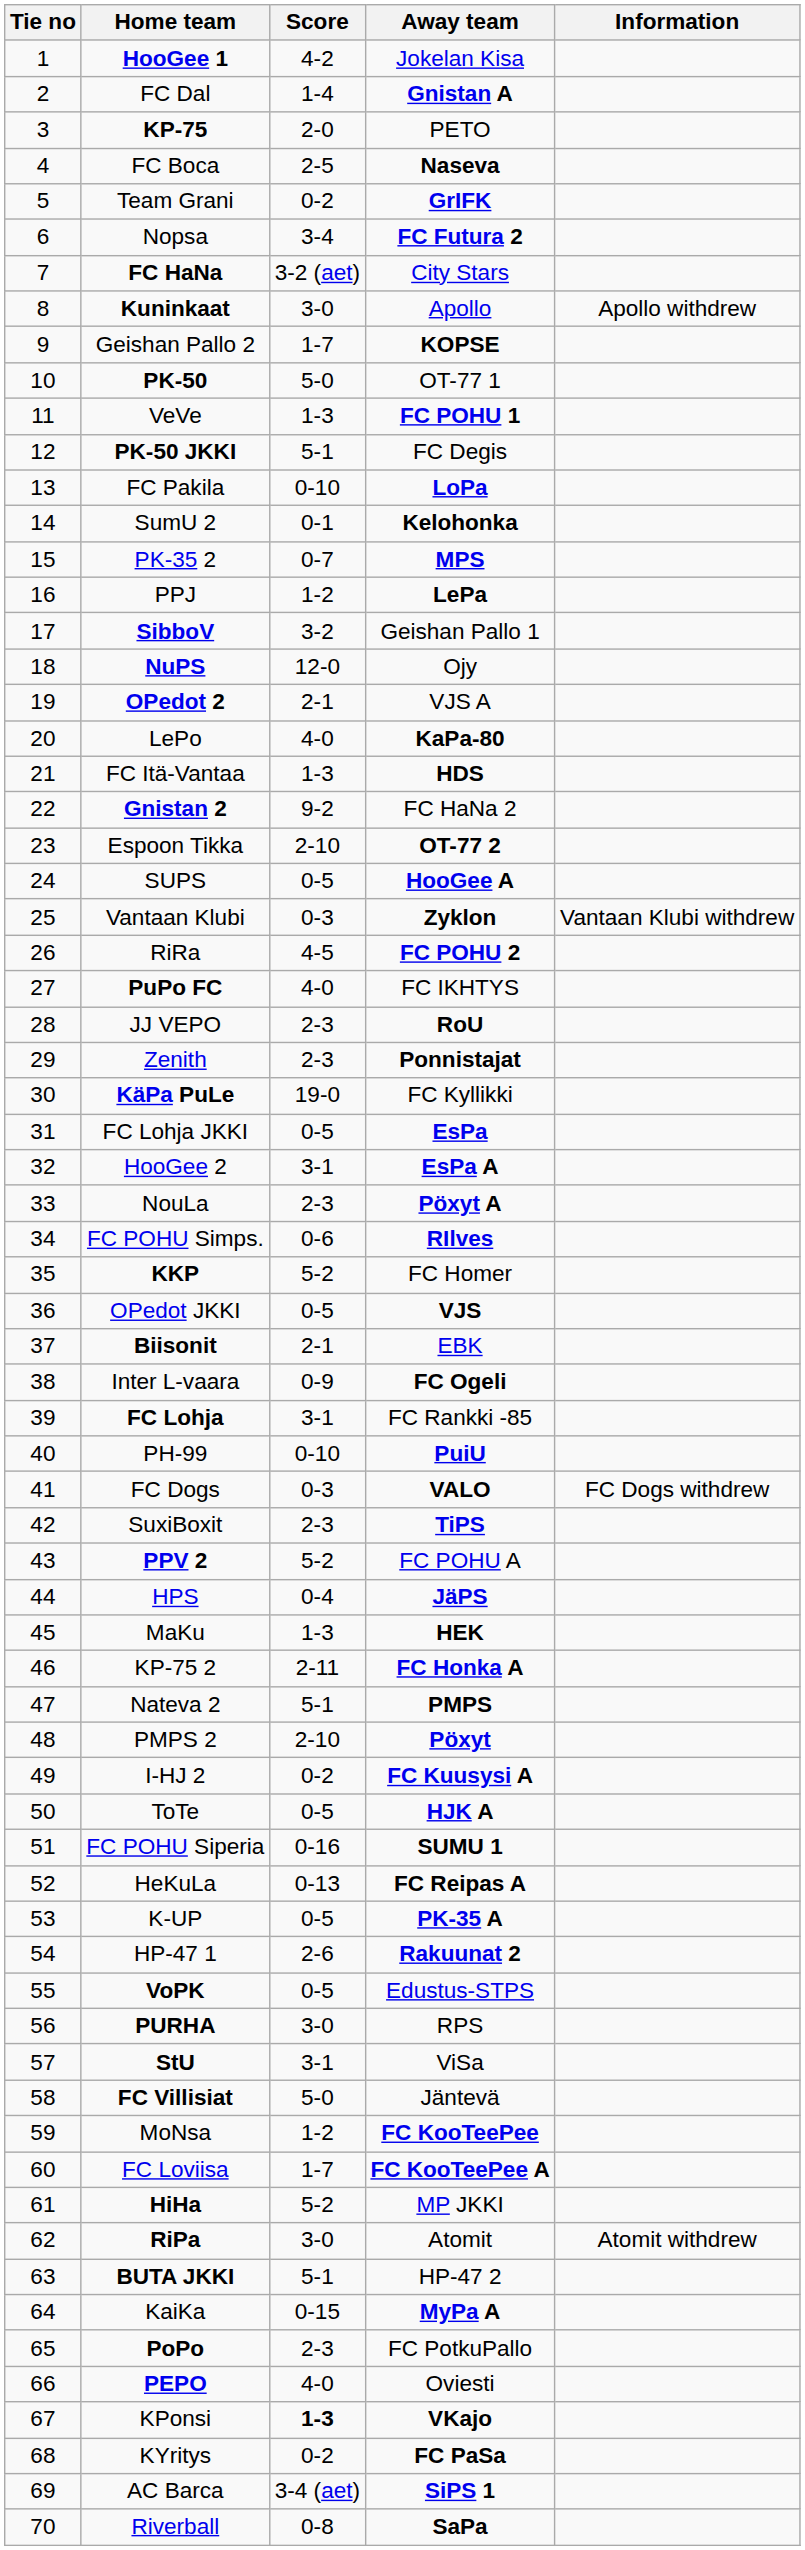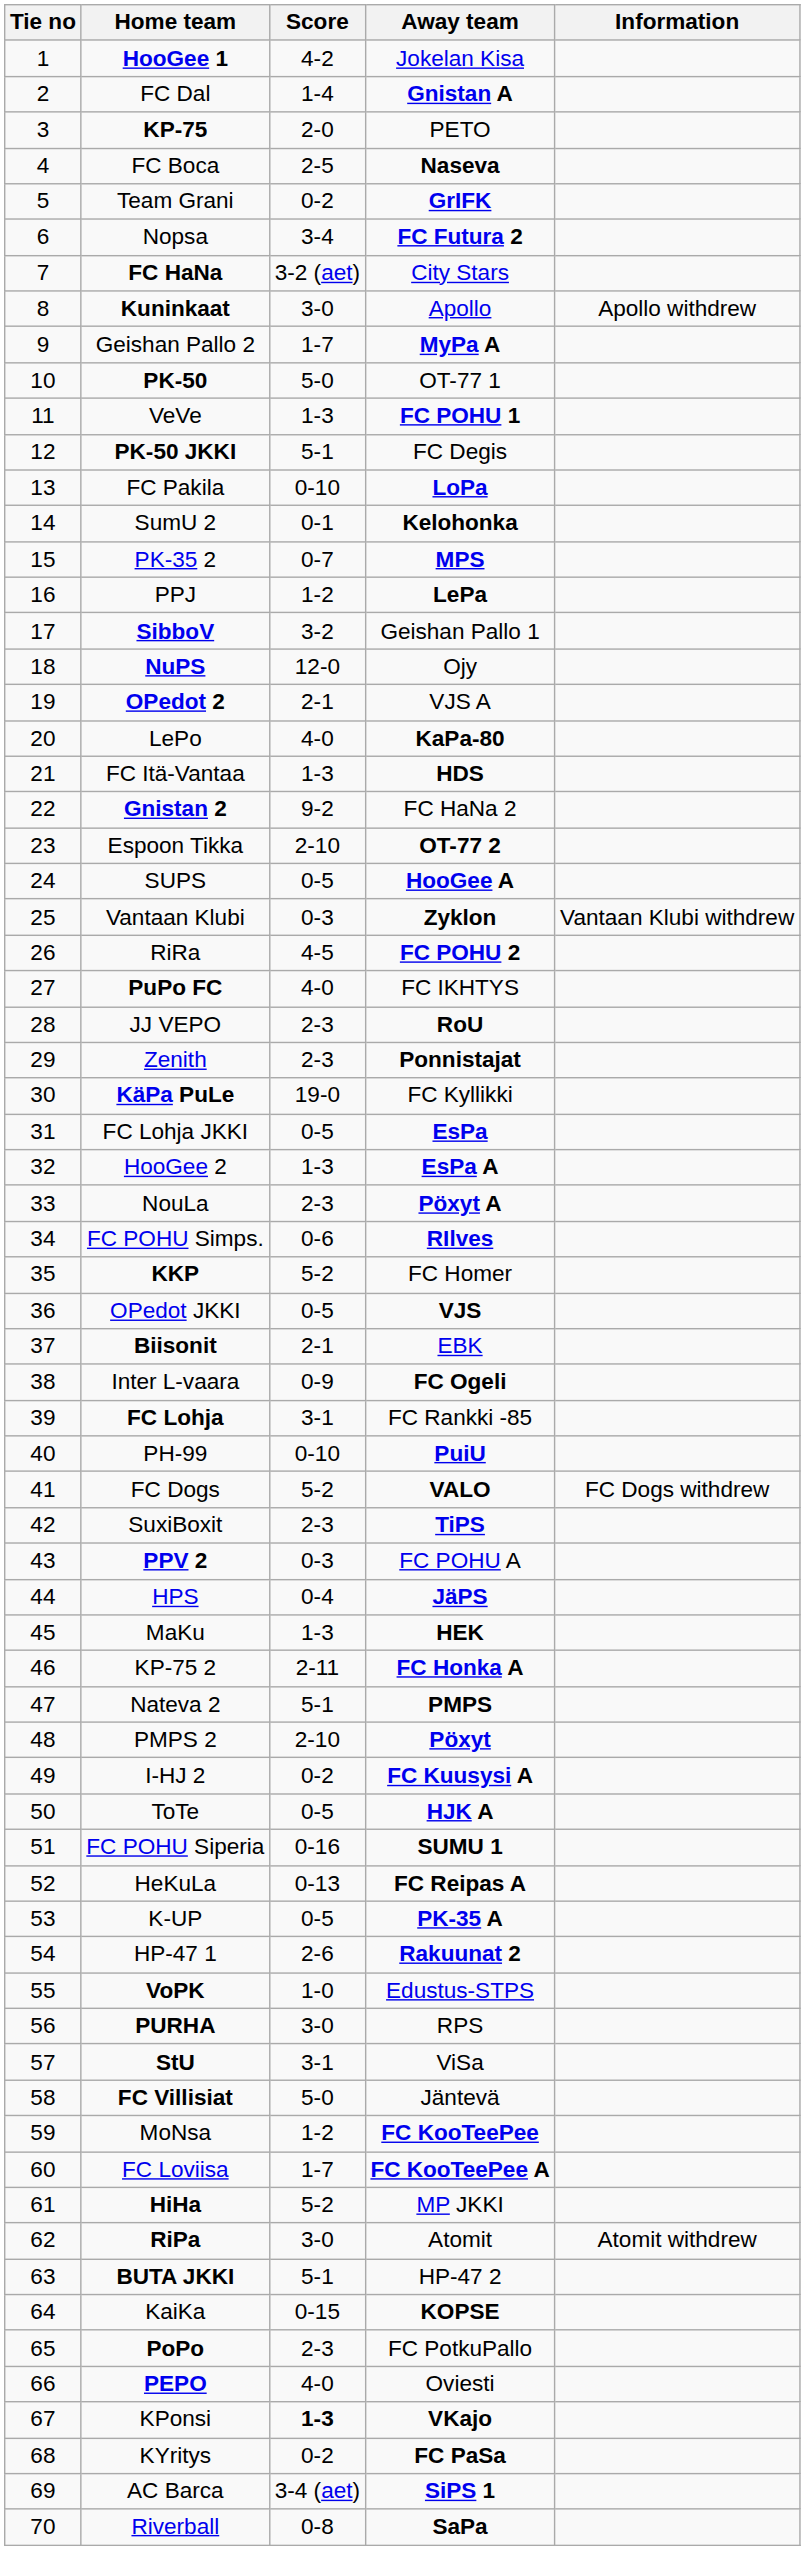 <table class="wikitable" style="text-align:center">
 <tr>
 <th style= width="40px">Tie no</th>
 <th style= width="150px">Home team</th>
 <th style= width="60px">Score</th>
 <th style= width="150px">Away team</th>
 <th style= width="30px">Information</th>
 </tr>
 <tr>
 <td>1</td>
 <td><strong><a href='#'>HooGee</a> 1</strong></td>
 <td>4-2</td>
 <td><a href='#'>Jokelan Kisa</a></td>
 <td></td>
 </tr>
 <tr>
 <td>2</td>
 <td>FC Dal</td>
 <td>1-4</td>
 <td><strong><a href='#'>Gnistan</a> A</strong></td>
 <td></td>
 </tr>
 <tr>
 <td>3</td>
 <td><strong>KP-75</strong></td>
 <td>2-0</td>
 <td>PETO</td>
 <td></td>
 </tr>
 <tr>
 <td>4</td>
 <td>FC Boca</td>
 <td>2-5</td>
 <td><strong>Naseva</strong></td>
 <td></td>
 </tr>
 <tr>
 <td>5</td>
 <td>Team Grani</td>
 <td>0-2</td>
 <td><strong><a href='#'>GrIFK</a></strong></td>
 <td></td>
 </tr>
 <tr>
 <td>6</td>
 <td>Nopsa</td>
 <td>3-4</td>
 <td><strong><a href='#'>FC Futura</a> 2</strong></td>
 <td></td>
 </tr>
 <tr>
 <td>7</td>
 <td><strong>FC HaNa</strong></td>
 <td>3-2 (<a href='#'>aet</a>)</td>
 <td><a href='#'>City Stars</a></td>
 <td></td>
 </tr>
 <tr>
 <td>8</td>
 <td><strong>Kuninkaat</strong></td>
 <td>3-0</td>
 <td><a href='#'>Apollo</a></td>
 <td>Apollo withdrew</td>
 </tr>
 <tr>
 <td>9</td>
 <td>Geishan Pallo 2</td>
 <td>1-7</td>
-<td><strong>KOPSE</strong></td>
+<td><strong><a href='#'>MyPa</a> A</strong></td>
 <td></td>
 </tr>
 <tr>
 <td>10</td>
 <td><strong>PK-50</strong></td>
 <td>5-0</td>
 <td>OT-77 1</td>
 <td></td>
 </tr>
 <tr>
 <td>11</td>
 <td>VeVe</td>
 <td>1-3</td>
 <td><strong><a href='#'>FC POHU</a> 1</strong></td>
 <td></td>
 </tr>
 <tr>
 <td>12</td>
 <td><strong>PK-50 JKKI</strong></td>
 <td>5-1</td>
 <td>FC Degis</td>
 <td></td>
 </tr>
 <tr>
 <td>13</td>
 <td>FC Pakila</td>
 <td>0-10</td>
 <td><strong><a href='#'>LoPa</a></strong></td>
 <td></td>
 </tr>
 <tr>
 <td>14</td>
 <td>SumU 2</td>
 <td>0-1</td>
 <td><strong>Kelohonka</strong></td>
 <td></td>
 </tr>
 <tr>
 <td>15</td>
 <td><a href='#'>PK-35</a> 2</td>
 <td>0-7</td>
 <td><strong><a href='#'>MPS</a></strong></td>
 <td></td>
 </tr>
 <tr>
 <td>16</td>
 <td>PPJ</td>
 <td>1-2</td>
 <td><strong>LePa</strong></td>
 <td></td>
 </tr>
 <tr>
 <td>17</td>
 <td><strong><a href='#'>SibboV</a></strong></td>
 <td>3-2</td>
 <td>Geishan Pallo 1</td>
 <td></td>
 </tr>
 <tr>
 <td>18</td>
 <td><strong><a href='#'>NuPS</a></strong></td>
 <td>12-0</td>
 <td>Ojy</td>
 <td></td>
 </tr>
 <tr>
 <td>19</td>
 <td><strong><a href='#'>OPedot</a> 2</strong></td>
 <td>2-1</td>
 <td>VJS A</td>
 <td></td>
 </tr>
 <tr>
 <td>20</td>
 <td>LePo</td>
 <td>4-0</td>
 <td><strong>KaPa-80</strong></td>
 <td></td>
 </tr>
 <tr>
 <td>21</td>
 <td>FC Itä-Vantaa</td>
 <td>1-3</td>
 <td><strong>HDS</strong></td>
 <td></td>
 </tr>
 <tr>
 <td>22</td>
 <td><strong><a href='#'>Gnistan</a> 2</strong></td>
 <td>9-2</td>
 <td>FC HaNa 2</td>
 <td></td>
 </tr>
 <tr>
 <td>23</td>
 <td>Espoon Tikka</td>
 <td>2-10</td>
 <td><strong>OT-77 2</strong></td>
 <td></td>
 </tr>
 <tr>
 <td>24</td>
 <td>SUPS</td>
 <td>0-5</td>
 <td><strong><a href='#'>HooGee</a> A</strong></td>
 <td></td>
 </tr>
 <tr>
 <td>25</td>
 <td>Vantaan Klubi</td>
 <td>0-3</td>
 <td><strong>Zyklon</strong></td>
 <td>Vantaan Klubi withdrew</td>
 </tr>
 <tr>
 <td>26</td>
 <td>RiRa</td>
 <td>4-5</td>
 <td><strong><a href='#'>FC POHU</a> 2</strong></td>
 <td></td>
 </tr>
 <tr>
 <td>27</td>
 <td><strong>PuPo FC</strong></td>
 <td>4-0</td>
 <td>FC IKHTYS</td>
 <td></td>
 </tr>
 <tr>
 <td>28</td>
 <td>JJ VEPO</td>
 <td>2-3</td>
 <td><strong>RoU</strong></td>
 <td></td>
 </tr>
 <tr>
 <td>29</td>
 <td><a href='#'>Zenith</a></td>
 <td>2-3</td>
 <td><strong>Ponnistajat</strong></td>
 <td></td>
 </tr>
 <tr>
 <td>30</td>
 <td><strong><a href='#'>KäPa</a> PuLe</strong></td>
 <td>19-0</td>
 <td>FC Kyllikki</td>
 <td></td>
 </tr>
 <tr>
 <td>31</td>
 <td>FC Lohja JKKI</td>
 <td>0-5</td>
 <td><strong><a href='#'>EsPa</a></strong></td>
 <td></td>
 </tr>
 <tr>
 <td>32</td>
 <td><a href='#'>HooGee</a> 2</td>
-<td>3-1</td>
+<td>1-3</td>
 <td><strong><a href='#'>EsPa</a> A</strong></td>
 <td></td>
 </tr>
 <tr>
 <td>33</td>
 <td>NouLa</td>
 <td>2-3</td>
 <td><strong><a href='#'>Pöxyt</a> A</strong></td>
 <td></td>
 </tr>
 <tr>
 <td>34</td>
 <td><a href='#'>FC POHU</a> Simps.</td>
 <td>0-6</td>
 <td><strong><a href='#'>RIlves</a></strong></td>
 <td></td>
 </tr>
 <tr>
 <td>35</td>
 <td><strong>KKP</strong></td>
 <td>5-2</td>
 <td>FC Homer</td>
 <td></td>
 </tr>
 <tr>
 <td>36</td>
 <td><a href='#'>OPedot</a> JKKI</td>
 <td>0-5</td>
 <td><strong>VJS</strong></td>
 <td></td>
 </tr>
 <tr>
 <td>37</td>
 <td><strong>Biisonit</strong></td>
 <td>2-1</td>
 <td><a href='#'>EBK</a></td>
 <td></td>
 </tr>
 <tr>
 <td>38</td>
 <td>Inter L-vaara</td>
 <td>0-9</td>
 <td><strong>FC Ogeli</strong></td>
 <td></td>
 </tr>
 <tr>
 <td>39</td>
 <td><strong>FC Lohja</strong></td>
 <td>3-1</td>
 <td>FC Rankki -85</td>
 <td></td>
 </tr>
 <tr>
 <td>40</td>
 <td>PH-99</td>
 <td>0-10</td>
 <td><strong><a href='#'>PuiU</a></strong></td>
 <td></td>
 </tr>
 <tr>
 <td>41</td>
 <td>FC Dogs</td>
-<td>0-3</td>
+<td>5-2</td>
 <td><strong>VALO</strong></td>
 <td>FC Dogs withdrew</td>
 </tr>
 <tr>
 <td>42</td>
 <td>SuxiBoxit</td>
 <td>2-3</td>
 <td><strong><a href='#'>TiPS</a></strong></td>
 <td></td>
 </tr>
 <tr>
 <td>43</td>
 <td><strong><a href='#'>PPV</a> 2</strong></td>
-<td>5-2</td>
+<td>0-3</td>
 <td><a href='#'>FC POHU</a> A</td>
 <td></td>
 </tr>
 <tr>
 <td>44</td>
 <td><a href='#'>HPS</a></td>
 <td>0-4</td>
 <td><strong><a href='#'>JäPS</a></strong></td>
 <td></td>
 </tr>
 <tr>
 <td>45</td>
 <td>MaKu</td>
 <td>1-3</td>
 <td><strong>HEK</strong></td>
 <td></td>
 </tr>
 <tr>
 <td>46</td>
 <td>KP-75 2</td>
 <td>2-11</td>
 <td><strong><a href='#'>FC Honka</a> A</strong></td>
 <td></td>
 </tr>
 <tr>
 <td>47</td>
 <td>Nateva 2</td>
 <td>5-1</td>
 <td><strong>PMPS</strong></td>
 <td></td>
 </tr>
 <tr>
 <td>48</td>
 <td>PMPS 2</td>
 <td>2-10</td>
 <td><strong><a href='#'>Pöxyt</a></strong></td>
 <td></td>
 </tr>
 <tr>
 <td>49</td>
 <td>I-HJ 2</td>
 <td>0-2</td>
 <td><strong><a href='#'>FC Kuusysi</a> A</strong></td>
 <td></td>
 </tr>
 <tr>
 <td>50</td>
 <td>ToTe</td>
 <td>0-5</td>
 <td><strong><a href='#'>HJK</a> A</strong></td>
 <td></td>
 </tr>
 <tr>
 <td>51</td>
 <td><a href='#'>FC POHU</a> Siperia</td>
 <td>0-16</td>
 <td><strong>SUMU 1</strong></td>
 <td></td>
 </tr>
 <tr>
 <td>52</td>
 <td>HeKuLa</td>
 <td>0-13</td>
 <td><strong>FC Reipas A</strong></td>
 <td></td>
 </tr>
 <tr>
 <td>53</td>
 <td>K-UP</td>
 <td>0-5</td>
 <td><strong><a href='#'>PK-35</a> A</strong></td>
 <td></td>
 </tr>
 <tr>
 <td>54</td>
 <td>HP-47 1</td>
 <td>2-6</td>
 <td><strong><a href='#'>Rakuunat</a> 2</strong></td>
 <td></td>
 </tr>
 <tr>
 <td>55</td>
 <td><strong>VoPK</strong></td>
-<td>0-5</td>
+<td>1-0</td>
 <td><a href='#'>Edustus-STPS</a></td>
 <td></td>
 </tr>
 <tr>
 <td>56</td>
 <td><strong>PURHA</strong></td>
 <td>3-0</td>
 <td>RPS</td>
 <td></td>
 </tr>
 <tr>
 <td>57</td>
 <td><strong>StU</strong></td>
 <td>3-1</td>
 <td>ViSa</td>
 <td></td>
 </tr>
 <tr>
 <td>58</td>
 <td><strong>FC Villisiat</strong></td>
 <td>5-0</td>
 <td>Jäntevä</td>
 <td></td>
 </tr>
 <tr>
 <td>59</td>
 <td>MoNsa</td>
 <td>1-2</td>
 <td><strong><a href='#'>FC KooTeePee</a></strong></td>
 <td></td>
 </tr>
 <tr>
 <td>60</td>
 <td><a href='#'>FC Loviisa</a></td>
 <td>1-7</td>
 <td><strong><a href='#'>FC KooTeePee</a> A</strong></td>
 <td></td>
 </tr>
 <tr>
 <td>61</td>
 <td><strong>HiHa</strong></td>
 <td>5-2</td>
 <td><a href='#'>MP</a> JKKI</td>
 <td></td>
 </tr>
 <tr>
 <td>62</td>
 <td><strong>RiPa</strong></td>
 <td>3-0</td>
 <td>Atomit</td>
 <td>Atomit withdrew</td>
 </tr>
 <tr>
 <td>63</td>
 <td><strong>BUTA JKKI</strong></td>
 <td>5-1</td>
 <td>HP-47 2</td>
 <td></td>
 </tr>
 <tr>
 <td>64</td>
 <td>KaiKa</td>
 <td>0-15</td>
-<td><strong><a href='#'>MyPa</a> A</strong></td>
+<td><strong>KOPSE</strong></td>
 <td></td>
 </tr>
 <tr>
 <td>65</td>
 <td><strong>PoPo</strong></td>
 <td>2-3</td>
 <td>FC PotkuPallo</td>
 <td></td>
 </tr>
 <tr>
 <td>66</td>
 <td><strong><a href='#'>PEPO</a></strong></td>
 <td>4-0</td>
 <td>Oviesti</td>
 <td></td>
 </tr>
 <tr>
 <td>67</td>
 <td>KPonsi</td>
 <td><strong>1-3</strong></td>
 <td><strong>VKajo</strong></td>
 <td></td>
 </tr>
 <tr>
 <td>68</td>
 <td>KYritys</td>
 <td>0-2</td>
 <td><strong>FC PaSa</strong></td>
 <td></td>
 </tr>
 <tr>
 <td>69</td>
 <td>AC Barca</td>
 <td>3-4 (<a href='#'>aet</a>)</td>
 <td><strong><a href='#'>SiPS</a> 1</strong></td>
 <td></td>
 </tr>
 <tr>
 <td>70</td>
 <td><a href='#'>Riverball</a></td>
 <td>0-8</td>
 <td><strong>SaPa</strong></td>
 <td></td>
 </tr>
 <tr>
 </tr>
 </table>
